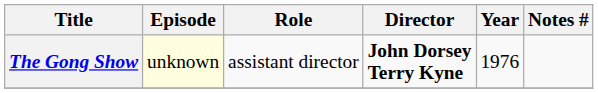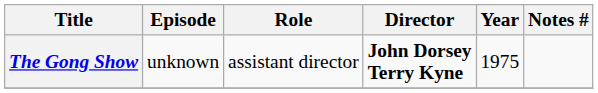 <table class="wikitable plainrowheaders sortable">
 <tr>
 <th scope="col">Title</th>
 <th scope="col">Episode</th>
 <th scope="col">Role</th>
 <th scope="col">Director</th>
 <th scope="col">Year</th>
 <th scope="col" class="unsortable">Notes #</th>
 </tr>
 <tr>
 <th scope="row"><em><a href='#'>The Gong Show</a></em></th>
-<td style="background: lightyellow;">unknown</td>
+<td>unknown</td>
 <td>assistant director</td>
 <td><strong>John Dorsey<br>Terry Kyne</strong></td>
-<td>1976</td>
+<td>1975</td>
 <td></td>
 </tr>
 <tr>
 </tr>
 </table>
